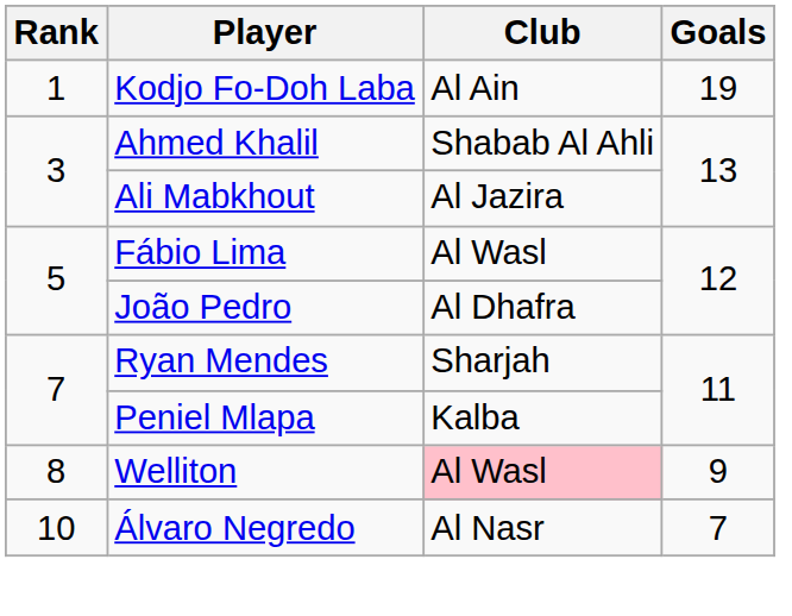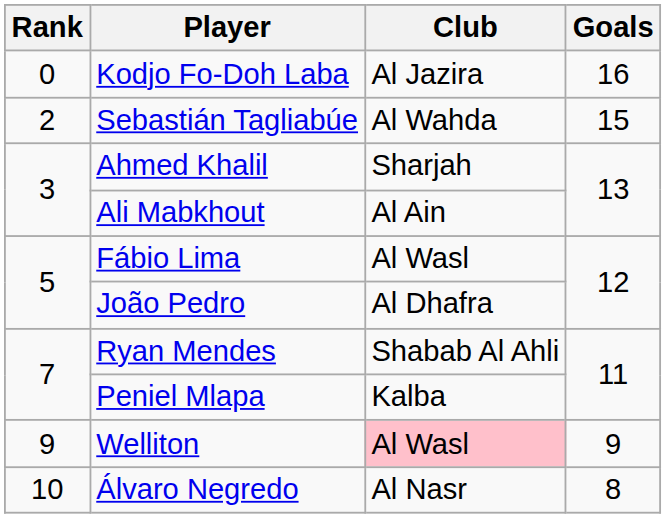 <table class=wikitable>
 <tr>
 <th>Rank</th>
 <th>Player</th>
 <th>Club</th>
 <th>Goals</th>
 </tr>
 <tr>
-<td align=center>1</td>
+<td align=center>0</td>
 <td align=left> <a href='#'>Kodjo Fo-Doh Laba</a></td>
-<td align=left>Al Ain</td>
-<td align=center>19</td>
+<td align=left>Al Jazira</td>
+<td align=center>16</td>
+</tr>
+<tr>
+<td align=center>2</td>
+<td align=left> <a href='#'>Sebastián Tagliabúe</a></td>
+<td align=left>Al Wahda</td>
+<td align=center>15</td>
 </tr>
 <tr>
 <td rowspan=2 align=center>3</td>
 <td align=left> <a href='#'>Ahmed Khalil</a></td>
-<td align=left>Shabab Al Ahli</td>
+<td align=left>Sharjah</td>
 <td rowspan=2 align=center>13</td>
 </tr>
 <tr>
 <td align=left> <a href='#'>Ali Mabkhout</a></td>
-<td align=left>Al Jazira</td>
+<td align=left>Al Ain</td>
 </tr>
 <tr>
 <td rowspan=2 align=center>5</td>
 <td align=left> <a href='#'>Fábio Lima</a></td>
 <td align=left>Al Wasl</td>
 <td rowspan=2 align=center>12</td>
 </tr>
 <tr>
 <td align=left> <a href='#'>João Pedro</a></td>
 <td align=left>Al Dhafra</td>
 </tr>
 <tr>
 <td rowspan=2 align=center>7</td>
 <td align=left> <a href='#'>Ryan Mendes</a></td>
-<td align=left>Sharjah</td>
+<td align=left>Shabab Al Ahli</td>
 <td rowspan=2 align=center>11</td>
 </tr>
 <tr>
 <td align=left> <a href='#'>Peniel Mlapa</a></td>
 <td align=left>Kalba</td>
 </tr>
 <tr>
-<td align=center>8</td>
+<td align=center>9</td>
 <td align=left> <a href='#'>Welliton</a></td>
 <td align=left style="background: pink;">Al Wasl</td>
 <td align=center>9</td>
 </tr>
 <tr>
 <td align=center>10</td>
 <td align=left> <a href='#'>Álvaro Negredo</a></td>
 <td align=left>Al Nasr</td>
-<td align=center>7</td>
+<td align=center>8</td>
 </tr>
 </table>
